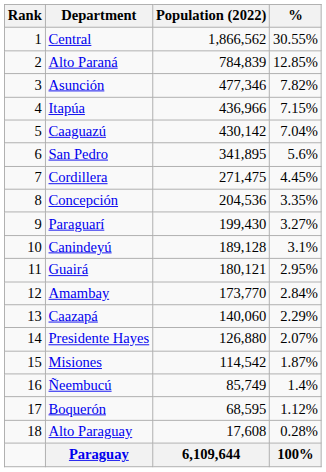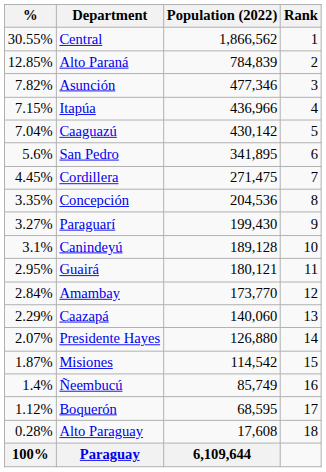 <table class="wikitable">
 <tr>
-<th>Rank</th>
+<th>%</th>
 <th>Department</th>
 <th>Population (2022)</th>
-<th>%</th>
+<th>Rank</th>
 </tr>
 <tr>
-<td align=right>1</td>
+<td align=right>30.55%</td>
 <td><a href='#'>Central</a></td>
 <td align=right>1,866,562</td>
-<td align=right>30.55%</td>
+<td align=right>1</td>
 </tr>
 <tr>
-<td align=right>2</td>
+<td align=right>12.85%</td>
 <td><a href='#'>Alto Paraná</a></td>
 <td align=right>784,839</td>
-<td align=right>12.85%</td>
+<td align=right>2</td>
 </tr>
 <tr>
-<td align=right>3</td>
+<td align=right>7.82%</td>
 <td><a href='#'>Asunción</a></td>
 <td align=right>477,346</td>
-<td align=right>7.82%</td>
+<td align=right>3</td>
 </tr>
 <tr>
-<td align=right>4</td>
+<td align=right>7.15%</td>
 <td><a href='#'>Itapúa</a></td>
 <td align=right>436,966</td>
-<td align=right>7.15%</td>
+<td align=right>4</td>
 </tr>
 <tr>
-<td align=right>5</td>
+<td align=right>7.04%</td>
 <td><a href='#'>Caaguazú</a></td>
 <td align=right>430,142</td>
-<td align=right>7.04%</td>
+<td align=right>5</td>
 </tr>
 <tr>
-<td align=right>6</td>
+<td align=right>5.6%</td>
 <td><a href='#'>San Pedro</a></td>
 <td align=right>341,895</td>
-<td align=right>5.6%</td>
+<td align=right>6</td>
 </tr>
 <tr>
-<td align=right>7</td>
+<td align=right>4.45%</td>
 <td><a href='#'>Cordillera</a></td>
 <td align=right>271,475</td>
-<td align=right>4.45%</td>
+<td align=right>7</td>
 </tr>
 <tr>
-<td align=right>8</td>
+<td align=right>3.35%</td>
 <td><a href='#'>Concepción</a></td>
 <td align=right>204,536</td>
-<td align=right>3.35%</td>
+<td align=right>8</td>
 </tr>
 <tr>
-<td align=right>9</td>
+<td align=right>3.27%</td>
 <td><a href='#'>Paraguarí</a></td>
 <td align=right>199,430</td>
-<td align=right>3.27%</td>
+<td align=right>9</td>
 </tr>
 <tr>
-<td align=right>10</td>
+<td align=right>3.1%</td>
 <td><a href='#'>Canindeyú</a></td>
 <td align=right>189,128</td>
-<td align=right>3.1%</td>
+<td align=right>10</td>
 </tr>
 <tr>
-<td align=right>11</td>
+<td align=right>2.95%</td>
 <td><a href='#'>Guairá</a></td>
 <td align=right>180,121</td>
-<td align=right>2.95%</td>
+<td align=right>11</td>
 </tr>
 <tr>
-<td align=right>12</td>
+<td align=right>2.84%</td>
 <td><a href='#'>Amambay</a></td>
 <td align=right>173,770</td>
-<td align=right>2.84%</td>
+<td align=right>12</td>
 </tr>
 <tr>
-<td align=right>13</td>
+<td align=right>2.29%</td>
 <td><a href='#'>Caazapá</a></td>
 <td align=right>140,060</td>
-<td align=right>2.29%</td>
+<td align=right>13</td>
 </tr>
 <tr>
-<td align=right>14</td>
+<td align=right>2.07%</td>
 <td><a href='#'>Presidente Hayes</a></td>
 <td align=right>126,880</td>
-<td align=right>2.07%</td>
+<td align=right>14</td>
 </tr>
 <tr>
-<td align=right>15</td>
+<td align=right>1.87%</td>
 <td><a href='#'>Misiones</a></td>
 <td align=right>114,542</td>
-<td align=right>1.87%</td>
+<td align=right>15</td>
 </tr>
 <tr>
-<td align=right>16</td>
+<td align=right>1.4%</td>
 <td><a href='#'>Ñeembucú</a></td>
 <td align=right>85,749</td>
-<td align=right>1.4%</td>
+<td align=right>16</td>
 </tr>
 <tr>
-<td align=right>17</td>
+<td align=right>1.12%</td>
 <td><a href='#'>Boquerón</a></td>
 <td align=right>68,595</td>
-<td align=right>1.12%</td>
+<td align=right>17</td>
 </tr>
 <tr>
-<td align=right>18</td>
+<td align=right>0.28%</td>
 <td><a href='#'>Alto Paraguay</a></td>
 <td align=right>17,608</td>
-<td align=right>0.28%</td>
+<td align=right>18</td>
 </tr>
 <tr>
-<td></td>
+<th align=right>100%</th>
 <th><a href='#'>Paraguay</a></th>
 <th align=right>6,109,644</th>
-<th align=right>100%</th>
+<td></td>
 </tr>
 </table>
